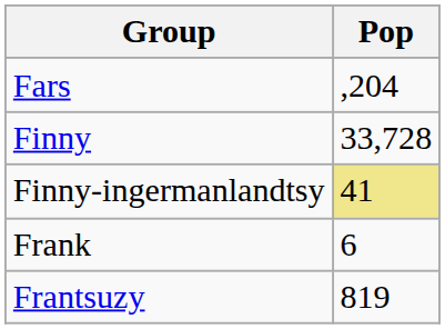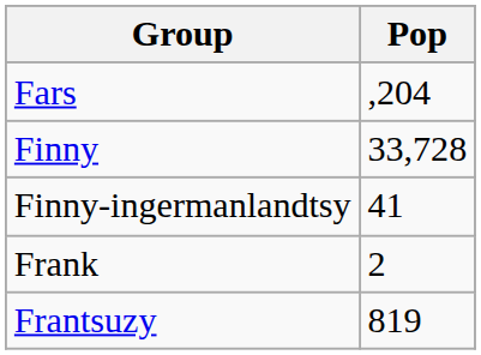 <table class = "wikitable sortable">
 <tr>
 <th>Group</th>
 <th>Pop</th>
 </tr>
 <tr>
 <td><a href='#'>Fars</a></td>
 <td>,204</td>
 </tr>
 <tr>
 <td><a href='#'>Finny</a></td>
 <td>33,728</td>
 </tr>
 <tr>
 <td>Finny-ingermanlandtsy</td>
-<td style="background: khaki;">41</td>
+<td>41</td>
 </tr>
 <tr>
 <td>Frank</td>
-<td>6</td>
+<td>2</td>
 </tr>
 <tr>
 <td><a href='#'>Frantsuzy</a></td>
 <td>819</td>
 </tr>
 </table>
